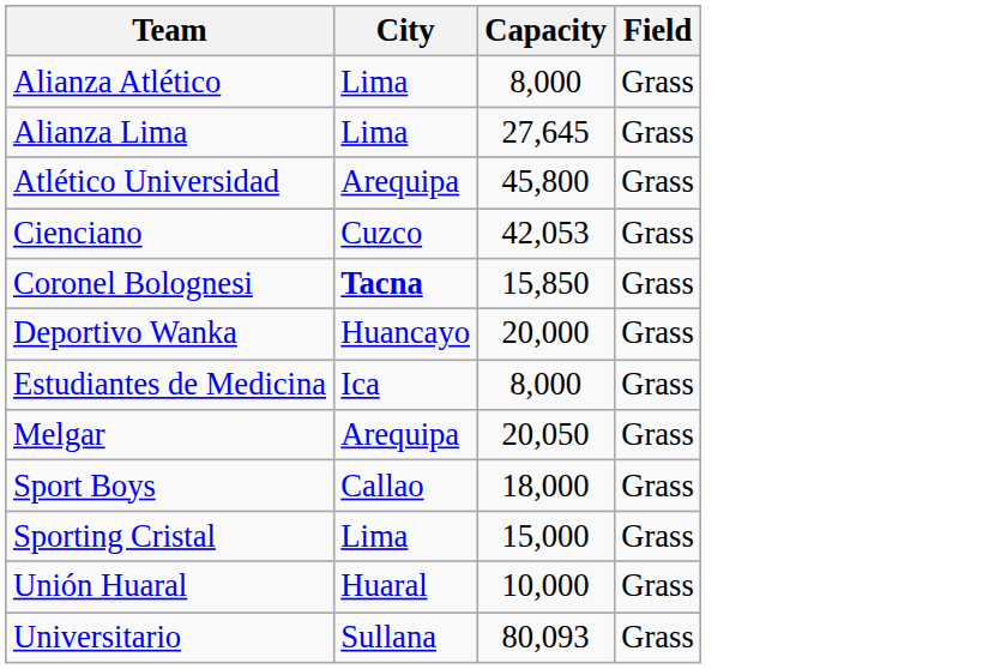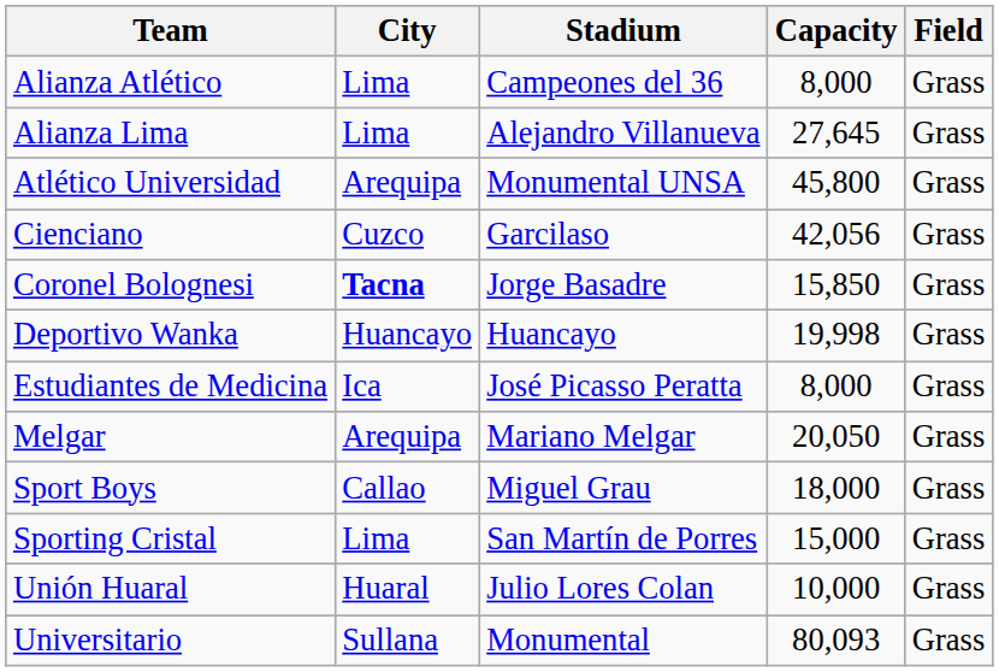 <table class="wikitable sortable">
 <tr>
 <th>Team</th>
 <th>City</th>
+<th>Stadium</th>
 <th>Capacity</th>
 <th>Field</th>
 </tr>
 <tr>
 <td><a href='#'>Alianza Atlético</a></td>
 <td><a href='#'>Lima</a></td>
+<td><a href='#'>Campeones del 36</a></td>
 <td align="center">8,000</td>
 <td>Grass</td>
 </tr>
 <tr>
 <td><a href='#'>Alianza Lima</a></td>
 <td><a href='#'>Lima</a></td>
+<td><a href='#'>Alejandro Villanueva</a></td>
 <td align="center">27,645</td>
 <td>Grass</td>
 </tr>
 <tr>
 <td><a href='#'>Atlético Universidad</a></td>
 <td><a href='#'>Arequipa</a></td>
+<td><a href='#'>Monumental UNSA</a></td>
 <td align="center">45,800</td>
 <td>Grass</td>
 </tr>
 <tr>
 <td><a href='#'>Cienciano</a></td>
 <td><a href='#'>Cuzco</a></td>
-<td align="center">42,053</td>
+<td><a href='#'>Garcilaso</a></td>
+<td align="center">42,056</td>
 <td>Grass</td>
 </tr>
 <tr>
 <td><a href='#'>Coronel Bolognesi</a></td>
 <td><strong><a href='#'>Tacna</a></strong></td>
+<td><a href='#'>Jorge Basadre</a></td>
 <td align="center">15,850</td>
 <td>Grass</td>
 </tr>
 <tr>
 <td><a href='#'>Deportivo Wanka</a></td>
 <td><a href='#'>Huancayo</a></td>
-<td align="center">20,000</td>
+<td><a href='#'>Huancayo</a></td>
+<td align="center">19,998</td>
 <td>Grass</td>
 </tr>
 <tr>
 <td><a href='#'>Estudiantes de Medicina</a></td>
 <td><a href='#'>Ica</a></td>
+<td><a href='#'>José Picasso Peratta</a></td>
 <td align="center">8,000</td>
 <td>Grass</td>
 </tr>
 <tr>
 <td><a href='#'>Melgar</a></td>
 <td><a href='#'>Arequipa</a></td>
+<td><a href='#'>Mariano Melgar</a></td>
 <td align="center">20,050</td>
 <td>Grass</td>
 </tr>
 <tr>
 <td><a href='#'>Sport Boys</a></td>
 <td><a href='#'>Callao</a></td>
+<td><a href='#'>Miguel Grau</a></td>
 <td align="center">18,000</td>
 <td>Grass</td>
 </tr>
 <tr>
 <td><a href='#'>Sporting Cristal</a></td>
 <td><a href='#'>Lima</a></td>
+<td><a href='#'>San Martín de Porres</a></td>
 <td align="center">15,000</td>
 <td>Grass</td>
 </tr>
 <tr>
 <td><a href='#'>Unión Huaral</a></td>
 <td><a href='#'>Huaral</a></td>
+<td><a href='#'>Julio Lores Colan</a></td>
 <td align="center">10,000</td>
 <td>Grass</td>
 </tr>
 <tr>
 <td><a href='#'>Universitario</a></td>
 <td><a href='#'>Sullana</a></td>
+<td><a href='#'>Monumental</a></td>
 <td align="center">80,093</td>
 <td>Grass</td>
 </tr>
 </table>
